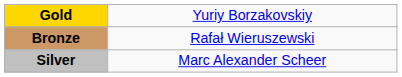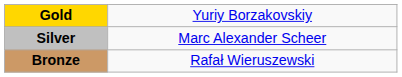 <table class="wikitable" style="text-align:center; " width="35%">
 <tr>
 <td bgcolor="gold"><strong>Gold</strong></td>
 <td><a href='#'>Yuriy Borzakovskiy</a><br>  <small><em></em></small></td>
 </tr>
 <tr>
+<td bgcolor="silver"><strong>Silver</strong></td>
+<td><a href='#'>Marc Alexander Scheer</a><br>  <small><em></em></small></td>
+</tr>
+<tr>
 <td bgcolor="CC9966"><strong>Bronze</strong></td>
 <td><a href='#'>Rafał Wieruszewski</a><br>  <small><em></em></small></td>
 </tr>
-<tr>
-<td bgcolor="silver"><strong>Silver</strong></td>
-<td><a href='#'>Marc Alexander Scheer</a><br>  <small><em></em></small></td>
-</tr>
 </table>
